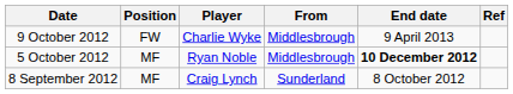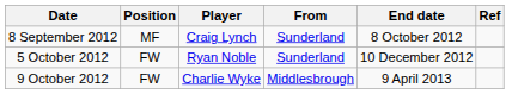 <table class="wikitable" style="font-size: 95%; text-align: center;">
 <tr>
 <th>Date</th>
 <th>Position</th>
 <th>Player</th>
 <th>From</th>
 <th>End date</th>
 <th>Ref</th>
 </tr>
 <tr>
+<td>8 September 2012</td>
+<td>MF</td>
+<td><a href='#'>Craig Lynch</a></td>
+<td><a href='#'>Sunderland</a></td>
+<td>8 October 2012</td>
+<td></td>
+</tr>
+<tr>
+<td>5 October 2012</td>
+<td>FW</td>
+<td><a href='#'>Ryan Noble</a></td>
+<td><a href='#'>Sunderland</a></td>
+<td>10 December 2012</td>
+<td></td>
+</tr>
+<tr>
 <td>9 October 2012</td>
 <td>FW</td>
 <td><a href='#'>Charlie Wyke</a></td>
 <td><a href='#'>Middlesbrough</a></td>
 <td>9 April 2013</td>
 <td></td>
 </tr>
-<tr>
-<td>5 October 2012</td>
-<td>MF</td>
-<td><a href='#'>Ryan Noble</a></td>
-<td><a href='#'>Middlesbrough</a></td>
-<td><strong>10 December 2012</strong></td>
-<td></td>
-</tr>
-<tr>
-<td>8 September 2012</td>
-<td>MF</td>
-<td><a href='#'>Craig Lynch</a></td>
-<td><a href='#'>Sunderland</a></td>
-<td>8 October 2012</td>
-<td></td>
-</tr>
 </table>
